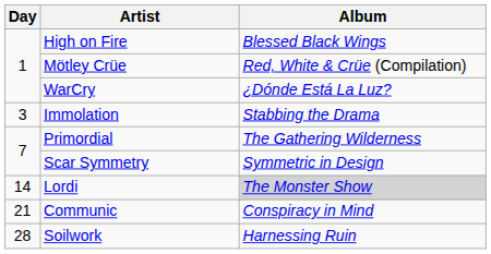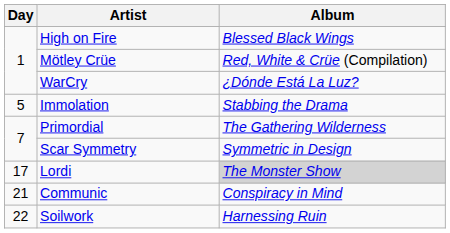 <table class="wikitable">
 <tr>
 <th style="width:20px;">Day</th>
 <th style="width:200px;">Artist</th>
 <th style="width:250px;">Album</th>
 </tr>
 <tr>
 <td style="text-align:center;" rowspan="3">1</td>
 <td><a href='#'>High on Fire</a></td>
 <td><em><a href='#'>Blessed Black Wings</a></em></td>
 </tr>
 <tr>
 <td><a href='#'>Mötley Crüe</a></td>
 <td><em><a href='#'>Red, White & Crüe</a></em> (Compilation)</td>
 </tr>
 <tr>
 <td><a href='#'>WarCry</a></td>
 <td><em><a href='#'>¿Dónde Está La Luz?</a></em></td>
 </tr>
 <tr>
-<td style="text-align:center;">3</td>
+<td style="text-align:center;">5</td>
 <td><a href='#'>Immolation</a></td>
 <td><em><a href='#'>Stabbing the Drama</a></em></td>
 </tr>
 <tr>
 <td style="text-align:center;" rowspan="2">7</td>
 <td><a href='#'>Primordial</a></td>
 <td><em><a href='#'>The Gathering Wilderness</a></em></td>
 </tr>
 <tr>
 <td><a href='#'>Scar Symmetry</a></td>
 <td><em><a href='#'>Symmetric in Design</a></em></td>
 </tr>
 <tr>
-<td style="text-align:center;">14</td>
+<td style="text-align:center;">17</td>
 <td><a href='#'>Lordi</a></td>
 <td style="background: lightgrey;"><em><a href='#'>The Monster Show</a></em></td>
 </tr>
 <tr>
 <td style="text-align:center;">21</td>
 <td><a href='#'>Communic</a></td>
 <td><em><a href='#'>Conspiracy in Mind</a></em></td>
 </tr>
 <tr>
-<td style="text-align:center;">28</td>
+<td style="text-align:center;">22</td>
 <td><a href='#'>Soilwork</a></td>
 <td><em><a href='#'>Harnessing Ruin</a></em></td>
 </tr>
 </table>
